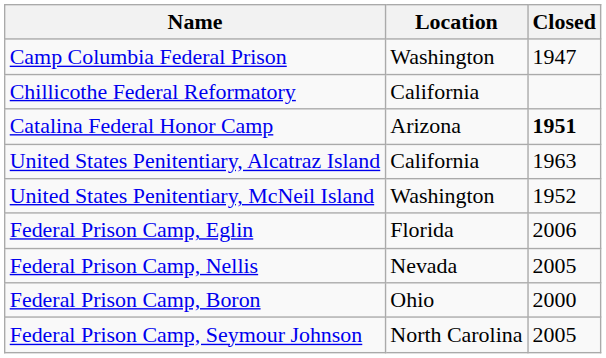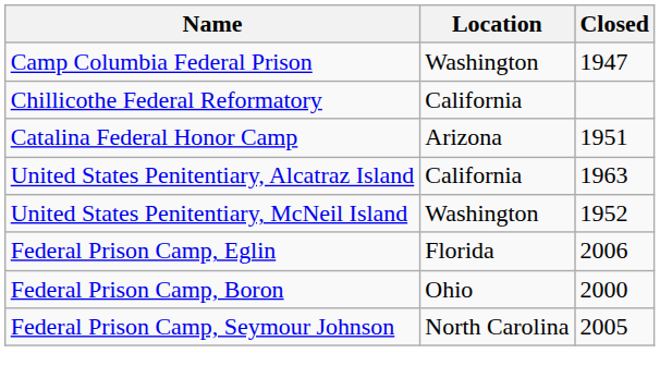 <table class="wikitable sortable">
 <tr>
 <th>Name</th>
 <th>Location</th>
 <th>Closed</th>
 </tr>
 <tr>
 <td><a href='#'>Camp Columbia Federal Prison</a></td>
 <td>Washington</td>
 <td>1947</td>
 </tr>
 <tr>
 <td><a href='#'>Chillicothe Federal Reformatory</a></td>
 <td>California</td>
 <td></td>
 </tr>
 <tr>
 <td><a href='#'>Catalina Federal Honor Camp</a></td>
 <td>Arizona</td>
-<td><strong>1951</strong></td>
+<td>1951</td>
 </tr>
 <tr>
 <td><a href='#'>United States Penitentiary, Alcatraz Island</a></td>
 <td>California</td>
 <td>1963</td>
 </tr>
 <tr>
 <td><a href='#'>United States Penitentiary, McNeil Island</a></td>
 <td>Washington</td>
 <td>1952</td>
 </tr>
 <tr>
 <td><a href='#'>Federal Prison Camp, Eglin</a></td>
 <td>Florida</td>
 <td>2006</td>
 </tr>
 <tr>
-<td><a href='#'>Federal Prison Camp, Nellis</a></td>
-<td>Nevada</td>
-<td>2005</td>
-</tr>
-<tr>
 <td><a href='#'>Federal Prison Camp, Boron</a></td>
 <td>Ohio</td>
 <td>2000</td>
 </tr>
 <tr>
 <td><a href='#'>Federal Prison Camp, Seymour Johnson</a></td>
 <td>North Carolina</td>
 <td>2005</td>
 </tr>
 </table>
